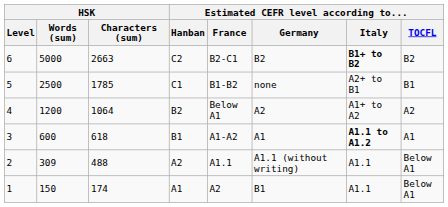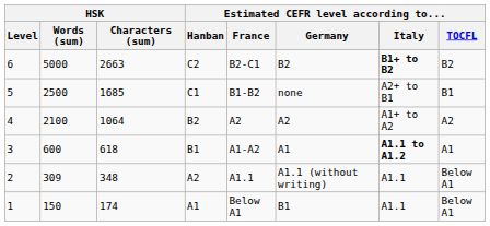 <table class="wikitable">
 <tr>
 <th colspan="3">HSK</th>
 <th colspan="5">Estimated CEFR level according to...</th>
 </tr>
 <tr>
 <th>Level</th>
 <th>Words (sum)</th>
 <th>Characters (sum)</th>
 <th>Hanban</th>
 <th>France</th>
 <th>Germany</th>
 <th>Italy</th>
 <th><a href='#'>TOCFL</a></th>
 </tr>
 <tr>
 <td>6</td>
 <td>5000</td>
 <td>2663</td>
 <td>C2</td>
 <td>B2-C1</td>
 <td>B2</td>
 <td><strong>B1+ to B2</strong></td>
 <td>B2</td>
 </tr>
 <tr>
 <td>5</td>
 <td>2500</td>
-<td>1785</td>
+<td>1685</td>
 <td>C1</td>
 <td>B1-B2</td>
 <td>none</td>
 <td>A2+ to B1</td>
 <td>B1</td>
 </tr>
 <tr>
 <td>4</td>
-<td>1200</td>
+<td>2100</td>
 <td>1064</td>
 <td>B2</td>
-<td>Below A1</td>
+<td>A2</td>
 <td>A2</td>
 <td>A1+ to A2</td>
 <td>A2</td>
 </tr>
 <tr>
 <td>3</td>
 <td>600</td>
 <td>618</td>
 <td>B1</td>
 <td>A1-A2</td>
 <td>A1</td>
 <td><strong>A1.1 to A1.2</strong></td>
 <td>A1</td>
 </tr>
 <tr>
 <td>2</td>
 <td>309</td>
-<td>488</td>
+<td>348</td>
 <td>A2</td>
 <td>A1.1</td>
 <td>A1.1 (without writing)</td>
 <td>A1.1</td>
 <td>Below A1</td>
 </tr>
 <tr>
 <td>1</td>
 <td>150</td>
 <td>174</td>
 <td>A1</td>
-<td>A2</td>
+<td>Below A1</td>
 <td>B1</td>
 <td>A1.1</td>
 <td>Below A1</td>
 </tr>
 </table>
